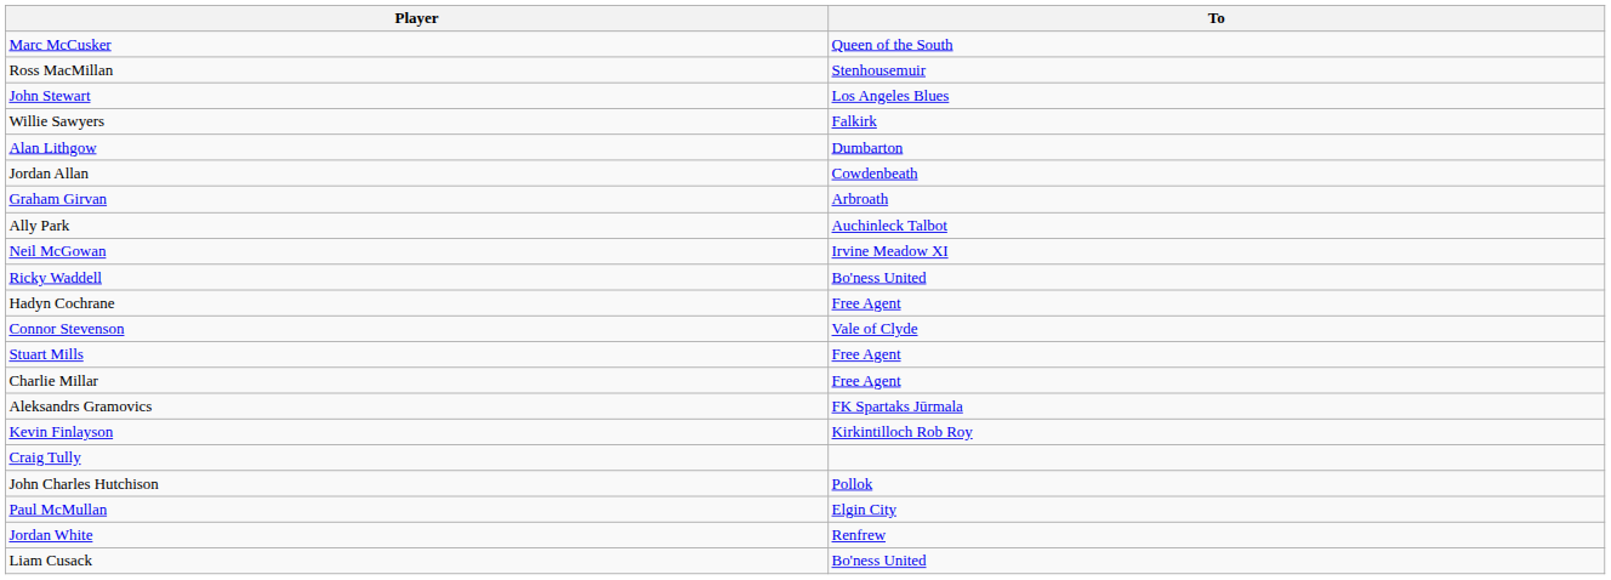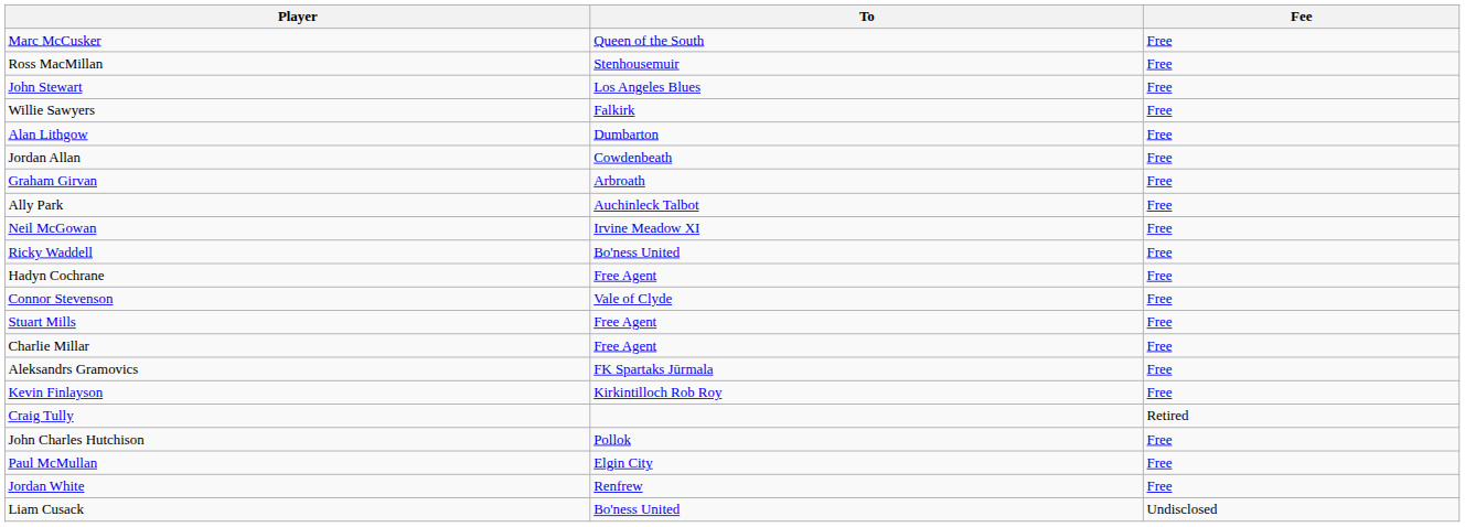 <table class="wikitable" style="text-align:center; font-size:95%;width:98%; text-align:left">
 <tr>
 <th>Player</th>
 <th>To</th>
+<th>Fee</th>
 </tr>
 <tr>
 <td> <a href='#'>Marc McCusker</a></td>
 <td> <a href='#'>Queen of the South</a></td>
+<td><a href='#'>Free</a></td>
 </tr>
 <tr>
 <td> Ross MacMillan</td>
 <td> <a href='#'>Stenhousemuir</a></td>
+<td><a href='#'>Free</a></td>
 </tr>
 <tr>
 <td> <a href='#'>John Stewart</a></td>
 <td> <a href='#'>Los Angeles Blues</a></td>
+<td><a href='#'>Free</a></td>
 </tr>
 <tr>
 <td> Willie Sawyers</td>
 <td> <a href='#'>Falkirk</a></td>
+<td><a href='#'>Free</a></td>
 </tr>
 <tr>
 <td> <a href='#'>Alan Lithgow</a></td>
 <td> <a href='#'>Dumbarton</a></td>
+<td><a href='#'>Free</a></td>
 </tr>
 <tr>
 <td> Jordan Allan</td>
 <td> <a href='#'>Cowdenbeath</a></td>
+<td><a href='#'>Free</a></td>
 </tr>
 <tr>
 <td> <a href='#'>Graham Girvan</a></td>
 <td> <a href='#'>Arbroath</a></td>
+<td><a href='#'>Free</a></td>
 </tr>
 <tr>
 <td> Ally Park</td>
 <td> <a href='#'>Auchinleck Talbot</a></td>
+<td><a href='#'>Free</a></td>
 </tr>
 <tr>
 <td> <a href='#'>Neil McGowan</a></td>
 <td> <a href='#'>Irvine Meadow XI</a></td>
+<td><a href='#'>Free</a></td>
 </tr>
 <tr>
 <td> <a href='#'>Ricky Waddell</a></td>
 <td> <a href='#'>Bo'ness United</a></td>
+<td><a href='#'>Free</a></td>
 </tr>
 <tr>
 <td> Hadyn Cochrane</td>
 <td><a href='#'>Free Agent</a></td>
+<td><a href='#'>Free</a></td>
 </tr>
 <tr>
 <td> <a href='#'>Connor Stevenson</a></td>
 <td> <a href='#'>Vale of Clyde</a></td>
+<td><a href='#'>Free</a></td>
 </tr>
 <tr>
 <td> <a href='#'>Stuart Mills</a></td>
 <td><a href='#'>Free Agent</a></td>
+<td><a href='#'>Free</a></td>
 </tr>
 <tr>
 <td>  Charlie Millar</td>
 <td><a href='#'>Free Agent</a></td>
+<td><a href='#'>Free</a></td>
 </tr>
 <tr>
 <td> Aleksandrs Gramovics</td>
 <td> <a href='#'>FK Spartaks Jūrmala</a></td>
+<td><a href='#'>Free</a></td>
 </tr>
 <tr>
 <td> <a href='#'>Kevin Finlayson</a></td>
 <td> <a href='#'>Kirkintilloch Rob Roy</a></td>
+<td><a href='#'>Free</a></td>
 </tr>
 <tr>
 <td> <a href='#'>Craig Tully</a></td>
 <td></td>
+<td>Retired</td>
 </tr>
 <tr>
 <td> John Charles Hutchison</td>
 <td> <a href='#'>Pollok</a></td>
+<td><a href='#'>Free</a></td>
 </tr>
 <tr>
 <td> <a href='#'>Paul McMullan</a></td>
 <td> <a href='#'>Elgin City</a></td>
+<td><a href='#'>Free</a></td>
 </tr>
 <tr>
 <td> <a href='#'>Jordan White</a></td>
 <td> <a href='#'>Renfrew</a></td>
+<td><a href='#'>Free</a></td>
 </tr>
 <tr>
 <td> Liam Cusack</td>
 <td> <a href='#'>Bo'ness United</a></td>
+<td>Undisclosed</td>
 </tr>
 </table>
